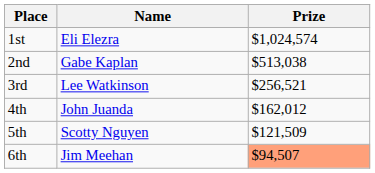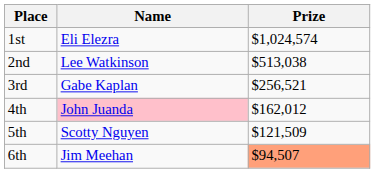 <table class="wikitable">
 <tr>
 <th width="50">Place</th>
 <th width="200">Name</th>
 <th width="125">Prize</th>
 </tr>
 <tr>
 <td>1st</td>
 <td><a href='#'>Eli Elezra</a></td>
 <td>$1,024,574</td>
 </tr>
 <tr>
 <td>2nd</td>
-<td><a href='#'>Gabe Kaplan</a></td>
+<td><a href='#'>Lee Watkinson</a></td>
 <td>$513,038</td>
 </tr>
 <tr>
 <td>3rd</td>
-<td><a href='#'>Lee Watkinson</a></td>
+<td><a href='#'>Gabe Kaplan</a></td>
 <td>$256,521</td>
 </tr>
 <tr>
 <td>4th</td>
-<td><a href='#'>John Juanda</a></td>
+<td style="background: pink;"><a href='#'>John Juanda</a></td>
 <td>$162,012</td>
 </tr>
 <tr>
 <td>5th</td>
 <td><a href='#'>Scotty Nguyen</a></td>
 <td>$121,509</td>
 </tr>
 <tr>
 <td>6th</td>
 <td><a href='#'>Jim Meehan</a></td>
 <td style="background: lightsalmon;">$94,507</td>
 </tr>
 </table>
